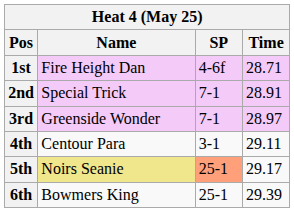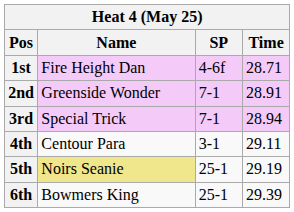 <table class="wikitable">
 <tr>
 <th colspan="6">Heat 4 (May 25)</th>
 </tr>
 <tr>
 <th width=20>Pos</th>
 <th width=150>Name</th>
 <th width=40>SP</th>
 <th width=40>Time</th>
 </tr>
 <tr style="background: #f4caf9;">
 <th>1st</th>
 <td>Fire Height Dan</td>
 <td>4-6f</td>
 <td>28.71</td>
 </tr>
 <tr style="background: #f4caf9;">
 <th>2nd</th>
-<td>Special Trick</td>
+<td>Greenside Wonder</td>
 <td>7-1</td>
 <td>28.91</td>
 </tr>
 <tr style="background: #f4caf9;">
 <th>3rd</th>
-<td>Greenside Wonder</td>
+<td>Special Trick</td>
 <td>7-1</td>
-<td>28.97</td>
+<td>28.94</td>
 </tr>
 <tr>
 <th>4th</th>
 <td>Centour Para</td>
 <td>3-1</td>
 <td>29.11</td>
 </tr>
 <tr>
 <th>5th</th>
 <td style="background: khaki;">Noirs Seanie</td>
-<td style="background: lightsalmon;">25-1</td>
-<td>29.17</td>
+<td>25-1</td>
+<td>29.19</td>
 </tr>
 <tr>
 <th>6th</th>
 <td>Bowmers King</td>
 <td>25-1</td>
 <td>29.39</td>
 </tr>
 </table>
